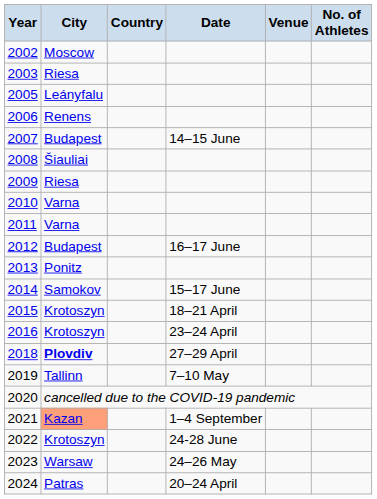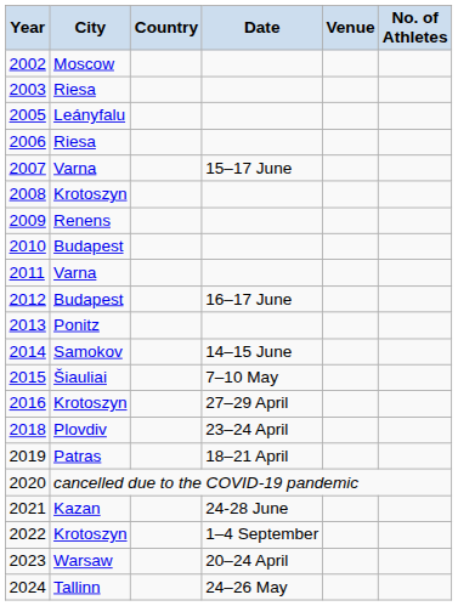 <table class="wikitable" align="center">
 <tr>
 <th style="background-color: #CCDDEE;">Year</th>
 <th style="background-color: #CCDDEE;">City</th>
 <th style="background-color: #CCDDEE;">Country</th>
 <th style="background-color: #CCDDEE;">Date</th>
 <th style="background-color: #CCDDEE;">Venue</th>
 <th style="background-color: #CCDDEE;">No. of<br>Athletes</th>
 </tr>
 <tr>
 <td><a href='#'>2002</a></td>
 <td><a href='#'>Moscow</a></td>
 <td></td>
 <td></td>
 <td></td>
 <td></td>
 </tr>
 <tr>
 <td><a href='#'>2003</a></td>
 <td><a href='#'>Riesa</a></td>
 <td></td>
 <td></td>
 <td></td>
 <td></td>
 </tr>
 <tr>
 <td><a href='#'>2005</a></td>
 <td><a href='#'>Leányfalu</a></td>
 <td></td>
 <td></td>
 <td></td>
 <td></td>
 </tr>
 <tr>
 <td><a href='#'>2006</a></td>
+<td><a href='#'>Riesa</a></td>
+<td></td>
+<td></td>
+<td></td>
+<td></td>
+</tr>
+<tr>
+<td><a href='#'>2007</a></td>
+<td><a href='#'>Varna</a></td>
+<td></td>
+<td>15–17 June</td>
+<td></td>
+<td></td>
+</tr>
+<tr>
+<td><a href='#'>2008</a></td>
+<td><a href='#'>Krotoszyn</a></td>
+<td></td>
+<td></td>
+<td></td>
+<td></td>
+</tr>
+<tr>
+<td><a href='#'>2009</a></td>
 <td><a href='#'>Renens</a></td>
 <td></td>
 <td></td>
 <td></td>
 <td></td>
 </tr>
 <tr>
-<td><a href='#'>2007</a></td>
+<td><a href='#'>2010</a></td>
 <td><a href='#'>Budapest</a></td>
-<td></td>
-<td>14–15 June</td>
-<td></td>
-<td></td>
-</tr>
-<tr>
-<td><a href='#'>2008</a></td>
-<td><a href='#'>Šiauliai</a></td>
-<td></td>
-<td></td>
-<td></td>
-<td></td>
-</tr>
-<tr>
-<td><a href='#'>2009</a></td>
-<td><a href='#'>Riesa</a></td>
-<td></td>
-<td></td>
-<td></td>
-<td></td>
-</tr>
-<tr>
-<td><a href='#'>2010</a></td>
-<td><a href='#'>Varna</a></td>
 <td></td>
 <td></td>
 <td></td>
 <td></td>
 </tr>
 <tr>
 <td><a href='#'>2011</a></td>
 <td><a href='#'>Varna</a></td>
 <td></td>
 <td></td>
 <td></td>
 <td></td>
 </tr>
 <tr>
 <td><a href='#'>2012</a></td>
 <td><a href='#'>Budapest</a></td>
 <td></td>
 <td>16–17 June</td>
 <td></td>
 <td></td>
 </tr>
 <tr>
 <td><a href='#'>2013</a></td>
 <td><a href='#'>Ponitz</a></td>
 <td></td>
 <td></td>
 <td></td>
 <td></td>
 </tr>
 <tr>
 <td><a href='#'>2014</a></td>
 <td><a href='#'>Samokov</a></td>
 <td></td>
-<td>15–17 June</td>
+<td>14–15 June</td>
 <td></td>
 <td></td>
 </tr>
 <tr>
 <td><a href='#'>2015</a></td>
-<td><a href='#'>Krotoszyn</a></td>
+<td><a href='#'>Šiauliai</a></td>
 <td></td>
-<td>18–21 April</td>
+<td>7–10 May</td>
 <td></td>
 <td></td>
 </tr>
 <tr>
 <td><a href='#'>2016</a></td>
 <td><a href='#'>Krotoszyn</a></td>
 <td></td>
+<td>27–29 April</td>
+<td></td>
+<td></td>
+</tr>
+<tr>
+<td><a href='#'>2018</a></td>
+<td><a href='#'>Plovdiv</a></td>
+<td></td>
 <td>23–24 April</td>
 <td></td>
 <td></td>
 </tr>
 <tr>
-<td><a href='#'>2018</a></td>
-<td><strong><a href='#'>Plovdiv</a></strong></td>
+<td>2019</td>
+<td><a href='#'>Patras</a></td>
 <td></td>
-<td>27–29 April</td>
-<td></td>
-<td></td>
-</tr>
-<tr>
-<td>2019</td>
-<td><a href='#'>Tallinn</a></td>
-<td></td>
-<td>7–10 May</td>
+<td>18–21 April</td>
 <td></td>
 <td></td>
 </tr>
 <tr>
 <td>2020</td>
 <td colspan=5><em>cancelled due to the COVID-19 pandemic</em></td>
 </tr>
 <tr>
 <td>2021</td>
-<td style="background: lightsalmon;"><a href='#'>Kazan</a></td>
+<td><a href='#'>Kazan</a></td>
 <td></td>
-<td>1–4 September</td>
+<td>24-28 June</td>
 <td></td>
 <td></td>
 </tr>
 <tr>
 <td>2022</td>
 <td><a href='#'>Krotoszyn</a></td>
 <td></td>
-<td>24-28 June</td>
+<td>1–4 September</td>
 <td></td>
 <td></td>
 </tr>
 <tr>
 <td>2023</td>
 <td><a href='#'>Warsaw</a></td>
 <td></td>
-<td>24–26 May</td>
+<td>20–24 April</td>
 <td></td>
 <td></td>
 </tr>
 <tr>
 <td>2024</td>
-<td><a href='#'>Patras</a></td>
+<td><a href='#'>Tallinn</a></td>
 <td></td>
-<td>20–24 April</td>
+<td>24–26 May</td>
 <td></td>
 <td></td>
 </tr>
 </table>
